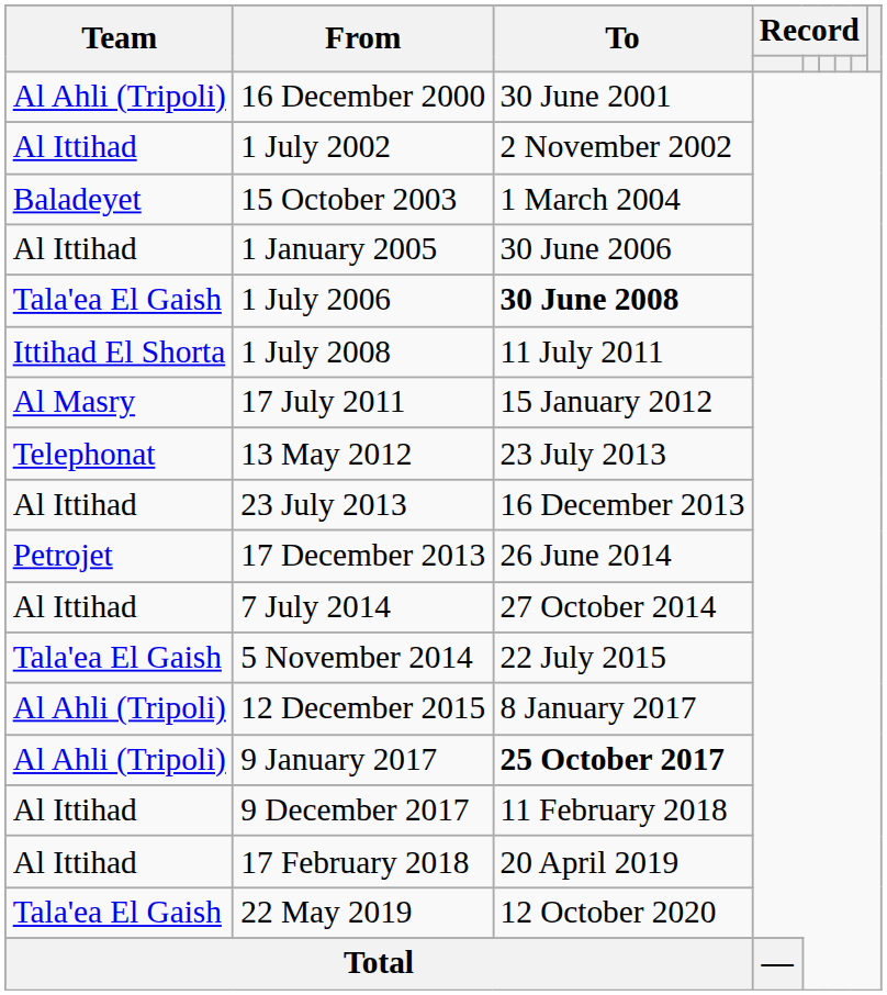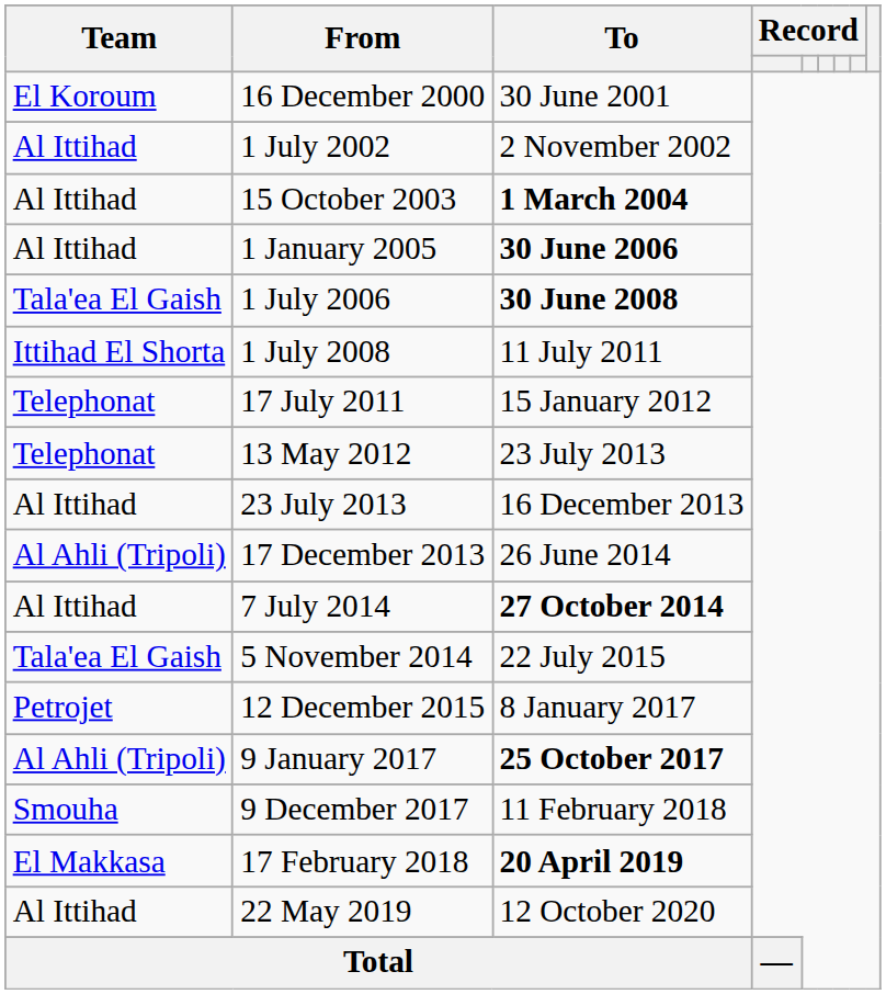 <table class=wikitable style=text-align:center>
 <tr>
 <th rowspan=2>Team</th>
 <th rowspan=2>From</th>
 <th rowspan=2>To</th>
 <th colspan=5>Record</th>
 <th rowspan=2></th>
 </tr>
 <tr>
 <th></th>
 <th></th>
 <th></th>
 <th></th>
 <th></th>
 </tr>
 <tr>
-<td align=left><a href='#'>Al Ahli (Tripoli)</a></td>
+<td align=left><a href='#'>El Koroum</a></td>
 <td align=left>16 December 2000</td>
 <td align=left>30 June 2001<br></td>
 </tr>
 <tr>
 <td align=left><a href='#'>Al Ittihad</a></td>
 <td align=left>1 July 2002</td>
 <td align=left>2 November 2002<br></td>
 </tr>
 <tr>
-<td align=left><a href='#'>Baladeyet</a></td>
+<td align=left>Al Ittihad</td>
 <td align=left>15 October 2003</td>
-<td align=left>1 March 2004<br></td>
+<td align=left><strong>1 March 2004<br></strong></td>
 </tr>
 <tr>
 <td align=left>Al Ittihad</td>
 <td align=left>1 January 2005</td>
-<td align=left>30 June 2006<br></td>
+<td align=left><strong>30 June 2006<br></strong></td>
 </tr>
 <tr>
 <td align=left><a href='#'>Tala'ea El Gaish</a></td>
 <td align=left>1 July 2006</td>
 <td align=left><strong>30 June 2008<br></strong></td>
 </tr>
 <tr>
 <td align=left><a href='#'>Ittihad El Shorta</a></td>
 <td align=left>1 July 2008</td>
 <td align=left>11 July 2011<br></td>
 </tr>
 <tr>
-<td align=left><a href='#'>Al Masry</a></td>
+<td align=left><a href='#'>Telephonat</a></td>
 <td align=left>17 July 2011</td>
 <td align=left>15 January 2012<br></td>
 </tr>
 <tr>
 <td align=left><a href='#'>Telephonat</a></td>
 <td align=left>13 May 2012</td>
 <td align=left>23 July 2013<br></td>
 </tr>
 <tr>
 <td align=left>Al Ittihad</td>
 <td align=left>23 July 2013</td>
 <td align=left>16 December 2013<br></td>
 </tr>
 <tr>
-<td align=left><a href='#'>Petrojet</a></td>
+<td align=left><a href='#'>Al Ahli (Tripoli)</a></td>
 <td align=left>17 December 2013</td>
 <td align=left>26 June 2014<br></td>
 </tr>
 <tr>
 <td align=left>Al Ittihad</td>
 <td align=left>7 July 2014</td>
-<td align=left>27 October 2014<br></td>
+<td align=left><strong>27 October 2014<br></strong></td>
 </tr>
 <tr>
 <td align=left><a href='#'>Tala'ea El Gaish</a></td>
 <td align=left>5 November 2014</td>
 <td align=left>22 July 2015<br></td>
 </tr>
 <tr>
-<td align=left><a href='#'>Al Ahli (Tripoli)</a></td>
+<td align=left><a href='#'>Petrojet</a></td>
 <td align=left>12 December 2015</td>
 <td align=left>8 January 2017<br></td>
 </tr>
 <tr>
 <td align=left><a href='#'>Al Ahli (Tripoli)</a></td>
 <td align=left>9 January 2017</td>
 <td align=left><strong>25 October 2017<br></strong></td>
 </tr>
 <tr>
-<td align=left>Al Ittihad</td>
+<td align=left><a href='#'>Smouha</a></td>
 <td align=left>9 December 2017</td>
 <td align=left>11 February 2018<br></td>
 </tr>
 <tr>
-<td align=left>Al Ittihad</td>
+<td align=left><a href='#'>El Makkasa</a></td>
 <td align=left>17 February 2018</td>
-<td align=left>20 April 2019<br></td>
+<td align=left><strong>20 April 2019<br></strong></td>
 </tr>
 <tr>
-<td align=left><a href='#'>Tala'ea El Gaish</a></td>
+<td align=left>Al Ittihad</td>
 <td align=left>22 May 2019</td>
 <td align=left>12 October 2020<br></td>
 </tr>
 <tr>
 <th colspan=3>Total<br></th>
 <th>—</th>
 </tr>
 </table>
